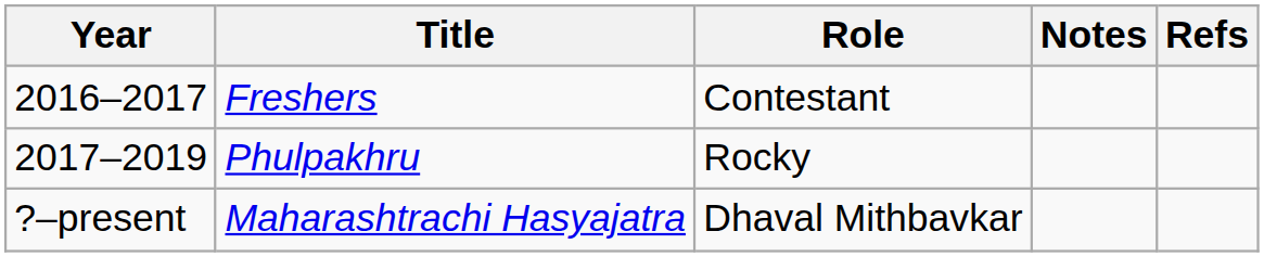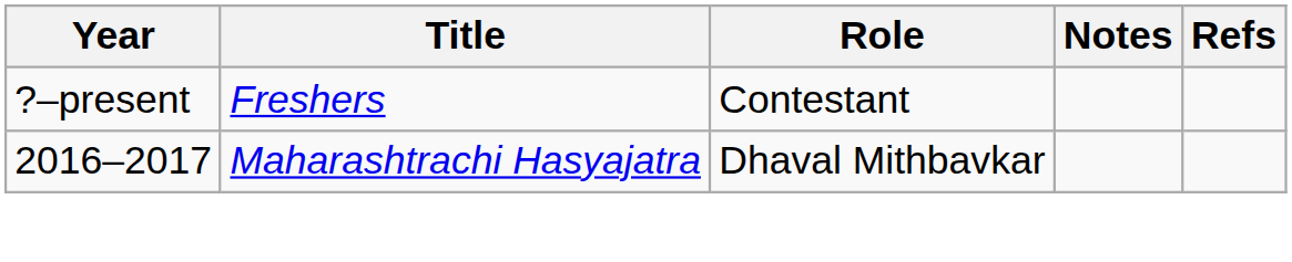 <table class="wikitable sortable">
 <tr>
 <th>Year</th>
 <th>Title</th>
 <th>Role</th>
 <th>Notes</th>
 <th>Refs</th>
 </tr>
 <tr>
-<td>2016–2017</td>
+<td>?–present</td>
 <td><em><a href='#'>Freshers</a></em></td>
 <td>Contestant</td>
 <td></td>
 <td></td>
 </tr>
 <tr>
-<td>2017–2019</td>
-<td><em><a href='#'>Phulpakhru</a></em></td>
-<td>Rocky</td>
-<td></td>
-<td></td>
-</tr>
-<tr>
-<td>?–present</td>
+<td>2016–2017</td>
 <td><em><a href='#'>Maharashtrachi Hasyajatra</a></em></td>
 <td>Dhaval Mithbavkar</td>
 <td></td>
 <td></td>
 </tr>
 </table>
